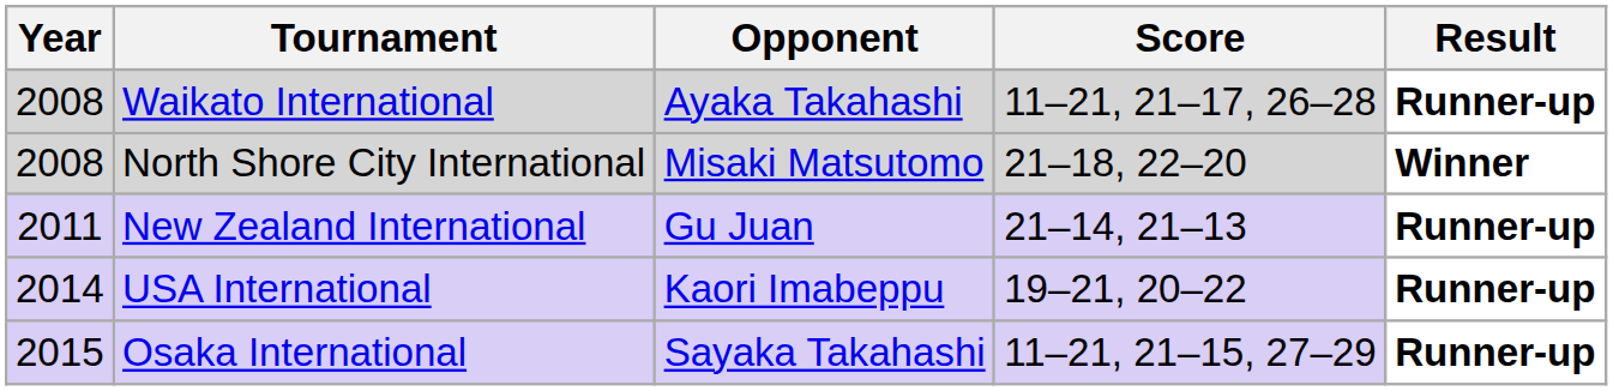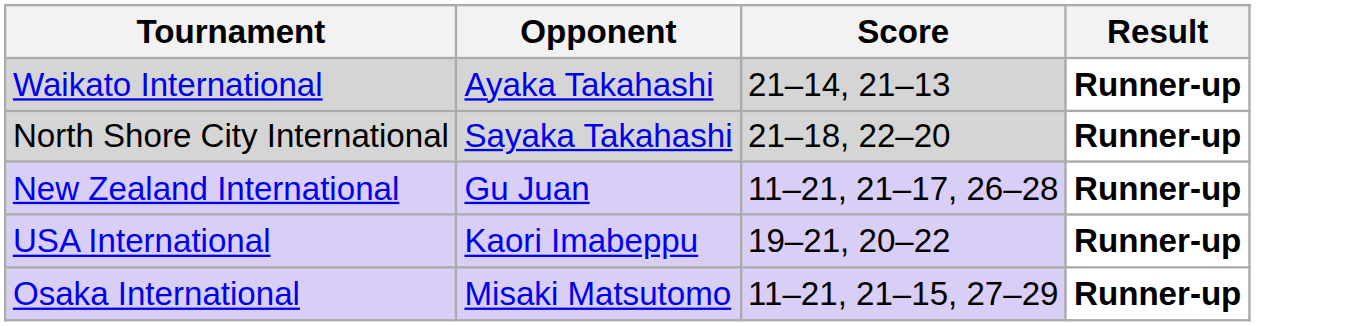 <table class="sortable wikitable" style="font-size: 90%;">
 <tr>
-<th>Year</th>
 <th>Tournament</th>
 <th>Opponent</th>
 <th>Score</th>
 <th>Result</th>
 </tr>
 <tr style="background:#D5D5D5">
-<td align="center">2008</td>
 <td align="left"><a href='#'>Waikato International</a></td>
 <td align="left"> <a href='#'>Ayaka Takahashi</a></td>
+<td align="left">21–14, 21–13</td>
+<td style="text-align:left; background:white"> <strong>Runner-up</strong></td>
+</tr>
+<tr style="background:#D5D5D5">
+<td align="left">North Shore City International</td>
+<td align="left"> <a href='#'>Sayaka Takahashi</a></td>
+<td align="left">21–18, 22–20</td>
+<td style="text-align:left; background:white"> <strong>Runner-up</strong></td>
+</tr>
+<tr style="background:#D8CEF6">
+<td align="left"><a href='#'>New Zealand International</a></td>
+<td align="left"> <a href='#'>Gu Juan</a></td>
 <td align="left">11–21, 21–17, 26–28</td>
 <td style="text-align:left; background:white"> <strong>Runner-up</strong></td>
 </tr>
-<tr style="background:#D5D5D5">
-<td align="center">2008</td>
-<td align="left">North Shore City International</td>
-<td align="left"> <a href='#'>Misaki Matsutomo</a></td>
-<td align="left">21–18, 22–20</td>
-<td style="text-align:left; background:white"> <strong>Winner</strong></td>
-</tr>
 <tr style="background:#D8CEF6">
-<td align="center">2011</td>
-<td align="left"><a href='#'>New Zealand International</a></td>
-<td align="left"> <a href='#'>Gu Juan</a></td>
-<td align="left">21–14, 21–13</td>
-<td style="text-align:left; background:white"> <strong>Runner-up</strong></td>
-</tr>
-<tr style="background:#D8CEF6">
-<td align="center">2014</td>
 <td align="left"><a href='#'>USA International</a></td>
 <td align="left"> <a href='#'>Kaori Imabeppu</a></td>
 <td align="left">19–21, 20–22</td>
 <td style="text-align:left; background:white"> <strong>Runner-up</strong></td>
 </tr>
 <tr style="background:#D8CEF6">
-<td align="center">2015</td>
 <td align="left"><a href='#'>Osaka International</a></td>
-<td align="left"> <a href='#'>Sayaka Takahashi</a></td>
+<td align="left"> <a href='#'>Misaki Matsutomo</a></td>
 <td align="left">11–21, 21–15, 27–29</td>
 <td style="text-align:left; background:white"> <strong>Runner-up</strong></td>
 </tr>
 </table>
